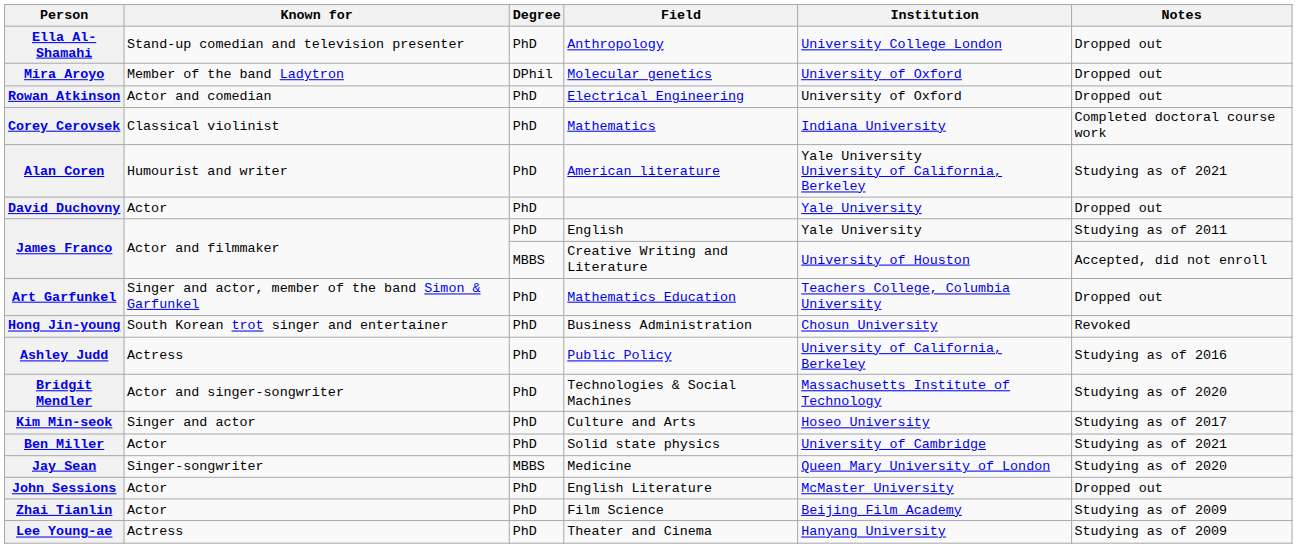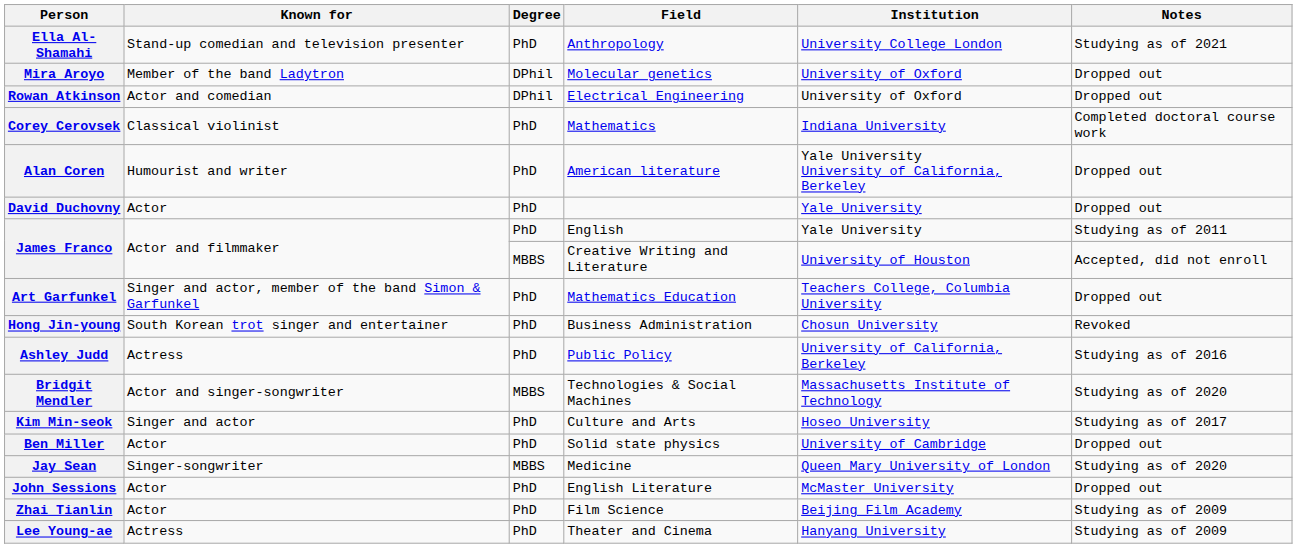 <table class="wikitable sortable">
 <tr>
 <th scope="col">Person</th>
 <th scope="col">Known for</th>
 <th>Degree</th>
 <th scope="col">Field</th>
 <th>Institution</th>
 <th>Notes</th>
 </tr>
 <tr>
 <th scope="row"><a href='#'>Ella Al-Shamahi</a></th>
 <td>Stand-up comedian and television presenter</td>
 <td>PhD</td>
 <td><a href='#'>Anthropology</a></td>
 <td><a href='#'>University College London</a></td>
-<td>Dropped out</td>
+<td>Studying as of 2021</td>
 </tr>
 <tr>
 <th scope="row"><a href='#'>Mira Aroyo</a></th>
 <td>Member of the band <a href='#'>Ladytron</a></td>
 <td>DPhil</td>
 <td><a href='#'>Molecular genetics</a></td>
 <td><a href='#'>University of Oxford</a></td>
 <td>Dropped out</td>
 </tr>
 <tr>
 <th scope="row"><a href='#'>Rowan Atkinson</a></th>
 <td>Actor and comedian</td>
-<td>PhD</td>
+<td>DPhil</td>
 <td><a href='#'>Electrical Engineering</a></td>
 <td>University of Oxford</td>
 <td>Dropped out</td>
 </tr>
 <tr>
 <th scope="row"><a href='#'>Corey Cerovsek</a></th>
 <td>Classical violinist</td>
 <td>PhD</td>
 <td><a href='#'>Mathematics</a></td>
 <td><a href='#'>Indiana University</a></td>
 <td>Completed doctoral course work</td>
 </tr>
 <tr>
 <th scope="row"><a href='#'>Alan Coren</a></th>
 <td>Humourist and writer</td>
 <td>PhD</td>
 <td><a href='#'>American literature</a></td>
 <td>Yale University<br><a href='#'>University of California, Berkeley</a></td>
-<td>Studying as of 2021</td>
+<td>Dropped out</td>
 </tr>
 <tr>
 <th scope="row"><a href='#'>David Duchovny</a></th>
 <td>Actor</td>
 <td>PhD</td>
 <td></td>
 <td><a href='#'>Yale University</a></td>
 <td>Dropped out</td>
 </tr>
 <tr>
 <th rowspan="2" scope="row"><a href='#'>James Franco</a></th>
 <td rowspan="2">Actor and filmmaker</td>
 <td>PhD</td>
 <td>English</td>
 <td>Yale University</td>
 <td>Studying as of 2011</td>
 </tr>
 <tr>
 <td>MBBS</td>
 <td>Creative Writing and Literature</td>
 <td><a href='#'>University of Houston</a></td>
 <td>Accepted, did not enroll</td>
 </tr>
 <tr>
 <th scope="row"><a href='#'>Art Garfunkel</a></th>
 <td>Singer and actor, member of the band <a href='#'>Simon & Garfunkel</a></td>
 <td>PhD</td>
 <td><a href='#'>Mathematics Education</a></td>
 <td><a href='#'>Teachers College, Columbia University</a></td>
 <td>Dropped out</td>
 </tr>
 <tr>
 <th scope="row"><a href='#'>Hong Jin-young</a></th>
 <td>South Korean <a href='#'>trot</a> singer and entertainer</td>
 <td>PhD</td>
 <td>Business Administration</td>
 <td><a href='#'>Chosun University</a></td>
 <td>Revoked</td>
 </tr>
 <tr>
 <th scope="row"><a href='#'>Ashley Judd</a></th>
 <td>Actress</td>
 <td>PhD</td>
 <td><a href='#'>Public Policy</a></td>
 <td><a href='#'>University of California, Berkeley</a></td>
 <td>Studying as of 2016</td>
 </tr>
 <tr>
 <th scope="row"><a href='#'>Bridgit Mendler</a></th>
 <td>Actor and singer-songwriter</td>
-<td>PhD</td>
+<td>MBBS</td>
 <td>Technologies & Social Machines</td>
 <td><a href='#'>Massachusetts Institute of Technology</a></td>
 <td>Studying as of 2020</td>
 </tr>
 <tr>
 <th scope="row"><a href='#'>Kim Min-seok</a></th>
 <td>Singer and actor</td>
 <td>PhD</td>
 <td>Culture and Arts</td>
 <td><a href='#'>Hoseo University</a></td>
 <td>Studying as of 2017</td>
 </tr>
 <tr>
 <th scope="row"><a href='#'>Ben Miller</a></th>
 <td>Actor</td>
 <td>PhD</td>
 <td>Solid state physics</td>
 <td><a href='#'>University of Cambridge</a></td>
-<td>Studying as of 2021</td>
+<td>Dropped out</td>
 </tr>
 <tr>
 <th scope="row"><a href='#'>Jay Sean</a></th>
 <td>Singer-songwriter</td>
 <td>MBBS</td>
 <td>Medicine</td>
 <td><a href='#'>Queen Mary University of London</a></td>
 <td>Studying as of 2020</td>
 </tr>
 <tr>
 <th scope="row"><a href='#'>John Sessions</a></th>
 <td>Actor</td>
 <td>PhD</td>
 <td>English Literature</td>
 <td><a href='#'>McMaster University</a></td>
 <td>Dropped out</td>
 </tr>
 <tr>
 <th scope="row"><a href='#'>Zhai Tianlin</a></th>
 <td>Actor</td>
 <td>PhD</td>
 <td>Film Science</td>
 <td><a href='#'>Beijing Film Academy</a></td>
 <td>Studying as of 2009</td>
 </tr>
 <tr>
 <th scope="row"><a href='#'>Lee Young-ae</a></th>
 <td>Actress</td>
 <td>PhD</td>
 <td>Theater and Cinema</td>
 <td><a href='#'>Hanyang University</a></td>
 <td>Studying as of 2009</td>
 </tr>
 </table>
